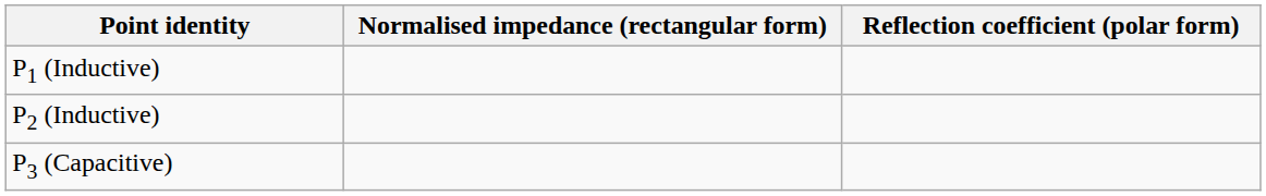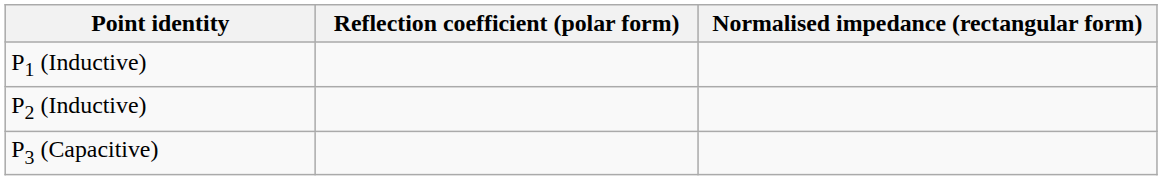 <table class="wikitable" style="margin-left: auto; margin-right: auto; border: none;">
 <tr>
 <th width="200">Point identity</th>
+<th width="250">Reflection coefficient (polar form)</th>
 <th width="300">Normalised impedance (rectangular form)</th>
-<th width="250">Reflection coefficient (polar form)</th>
 </tr>
 <tr>
 <td>P<sub>1</sub> (Inductive)</td>
 <td></td>
 <td></td>
 </tr>
 <tr>
 <td>P<sub>2</sub> (Inductive)</td>
 <td></td>
 <td></td>
 </tr>
 <tr>
 <td>P<sub>3</sub> (Capacitive)</td>
 <td></td>
 <td></td>
 </tr>
 </table>
